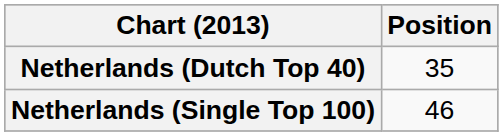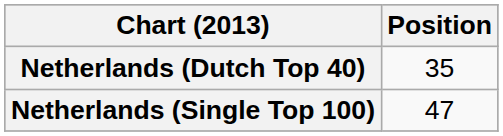 <table class="wikitable sortable plainrowheaders" style="text-align:center">
 <tr>
 <th scope="col">Chart (2013)</th>
 <th scope="col">Position</th>
 </tr>
 <tr>
 <th scope="row">Netherlands (Dutch Top 40)</th>
 <td>35</td>
 </tr>
 <tr>
 <th scope="row">Netherlands (Single Top 100)</th>
-<td>46</td>
+<td>47</td>
 </tr>
 </table>
